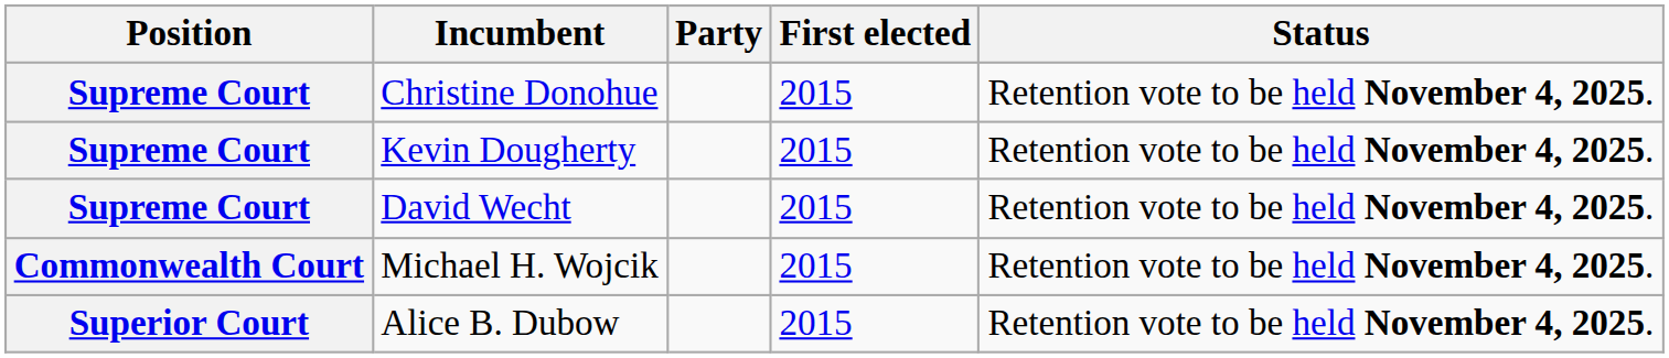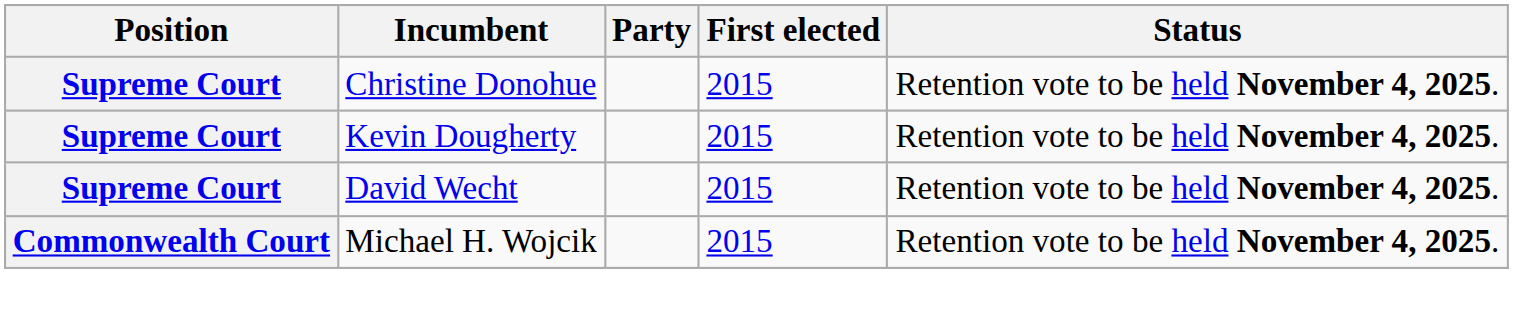 <table class="wikitable sortable">
 <tr>
 <th>Position</th>
 <th>Incumbent</th>
 <th>Party</th>
 <th>First elected</th>
 <th>Status</th>
 </tr>
 <tr>
 <th><a href='#'>Supreme Court</a></th>
 <td><a href='#'>Christine Donohue</a></td>
 <td></td>
 <td><a href='#'>2015</a></td>
 <td>Retention vote to be <a href='#'>held</a> <strong>November 4, 2025</strong>.</td>
 </tr>
 <tr>
 <th><a href='#'>Supreme Court</a></th>
 <td><a href='#'>Kevin Dougherty</a></td>
 <td></td>
 <td><a href='#'>2015</a></td>
 <td>Retention vote to be <a href='#'>held</a> <strong>November 4, 2025</strong>.</td>
 </tr>
 <tr>
 <th><a href='#'>Supreme Court</a></th>
 <td><a href='#'>David Wecht</a></td>
 <td></td>
 <td><a href='#'>2015</a></td>
 <td>Retention vote to be <a href='#'>held</a> <strong>November 4, 2025</strong>.</td>
 </tr>
 <tr>
 <th><a href='#'>Commonwealth Court</a></th>
 <td>Michael H. Wojcik</td>
 <td></td>
 <td><a href='#'>2015</a></td>
 <td>Retention vote to be <a href='#'>held</a> <strong>November 4, 2025</strong>.</td>
 </tr>
-<tr>
-<th><a href='#'>Superior Court</a></th>
-<td>Alice B. Dubow</td>
-<td></td>
-<td><a href='#'>2015</a></td>
-<td>Retention vote to be <a href='#'>held</a> <strong>November 4, 2025</strong>.</td>
-</tr>
 </table>
